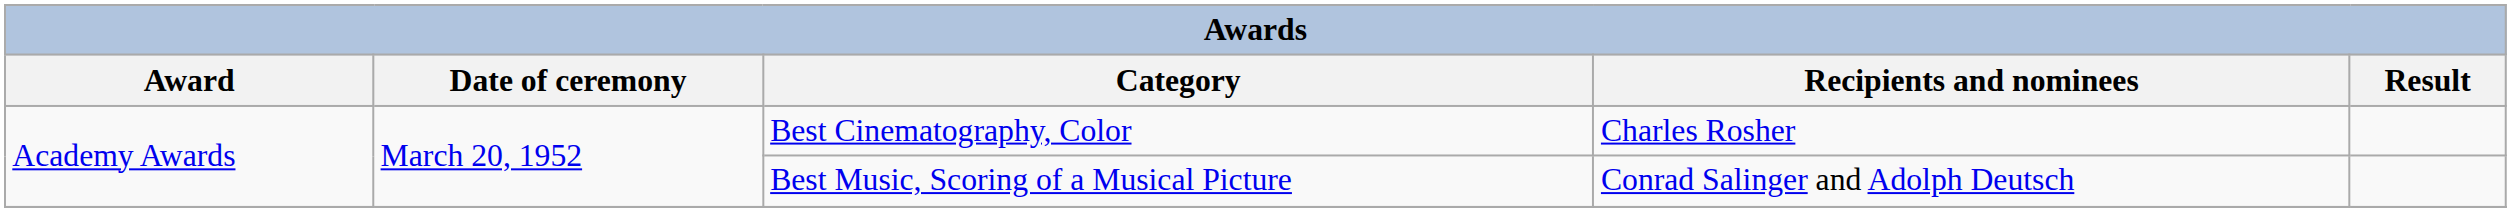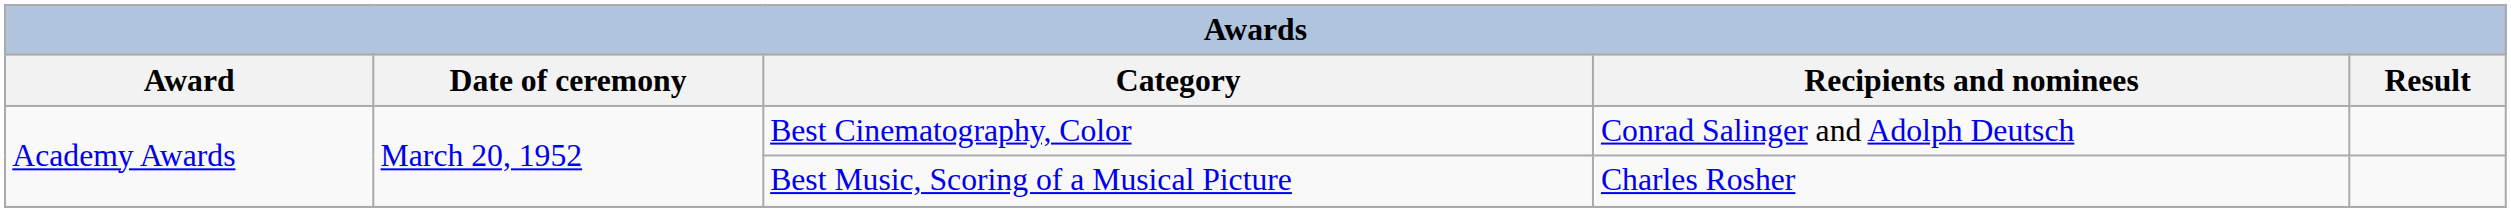 <table class="wikitable plainrowheaders sortable" style="width:100%;">
 <tr style="background:#ccc; text-align:center;">
 <th colspan="5" style="background: LightSteelBlue;">Awards</th>
 </tr>
 <tr style="background:#ccc; text-align:center;">
 <th scope="col">Award</th>
 <th scope="col">Date of ceremony</th>
 <th scope="col">Category</th>
 <th scope="col">Recipients and nominees</th>
 <th scope="col">Result</th>
 </tr>
 <tr>
 <td rowspan="2"><a href='#'>Academy Awards</a></td>
 <td rowspan="2"><a href='#'>March 20, 1952</a></td>
 <td><a href='#'>Best Cinematography, Color</a></td>
-<td><a href='#'>Charles Rosher</a></td>
+<td><a href='#'>Conrad Salinger</a> and <a href='#'>Adolph Deutsch</a></td>
 <td></td>
 </tr>
 <tr>
 <td><a href='#'>Best Music, Scoring of a Musical Picture</a></td>
-<td><a href='#'>Conrad Salinger</a> and <a href='#'>Adolph Deutsch</a></td>
+<td><a href='#'>Charles Rosher</a></td>
 <td></td>
 </tr>
 <tr>
 </tr>
 </table>
